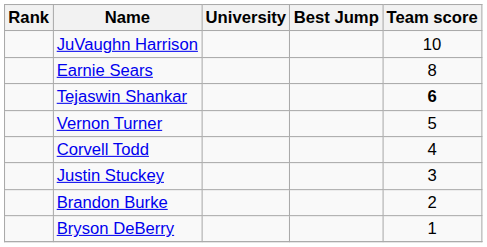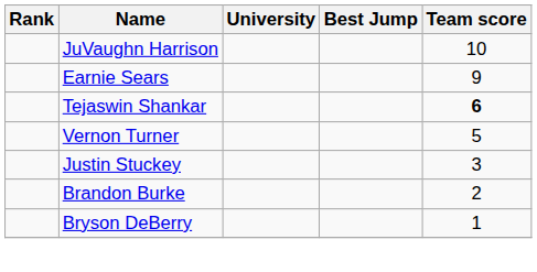 <table class="wikitable sortable" style="text-align:center">
 <tr>
 <th>Rank</th>
 <th>Name</th>
 <th>University</th>
 <th>Best Jump</th>
 <th>Team score</th>
 </tr>
 <tr>
 <td></td>
 <td align=left> <a href='#'>JuVaughn Harrison</a></td>
 <td></td>
 <td><strong></strong></td>
 <td>10</td>
 </tr>
 <tr>
 <td></td>
 <td align=left> <a href='#'>Earnie Sears</a></td>
 <td></td>
 <td><strong></strong></td>
-<td>8</td>
+<td>9</td>
 </tr>
 <tr>
 <td></td>
 <td align=left> <a href='#'>Tejaswin Shankar</a></td>
 <td></td>
 <td><strong></strong></td>
 <td><strong>6</strong></td>
 </tr>
 <tr>
 <td></td>
 <td align=left> <a href='#'>Vernon Turner</a></td>
 <td></td>
 <td><strong></strong></td>
 <td>5</td>
-</tr>
-<tr>
-<td></td>
-<td align=left> <a href='#'>Corvell Todd</a></td>
-<td></td>
-<td><strong></strong></td>
-<td>4</td>
 </tr>
 <tr>
 <td></td>
 <td align=left> <a href='#'>Justin Stuckey</a></td>
 <td></td>
 <td><strong></strong></td>
 <td>3</td>
 </tr>
 <tr>
 <td></td>
 <td align=left> <a href='#'>Brandon Burke</a></td>
 <td></td>
 <td><strong></strong></td>
 <td>2</td>
 </tr>
 <tr>
 <td></td>
 <td align=left> <a href='#'>Bryson DeBerry</a></td>
 <td></td>
 <td><strong></strong></td>
 <td>1</td>
 </tr>
 <tr>
 </tr>
 </table>
